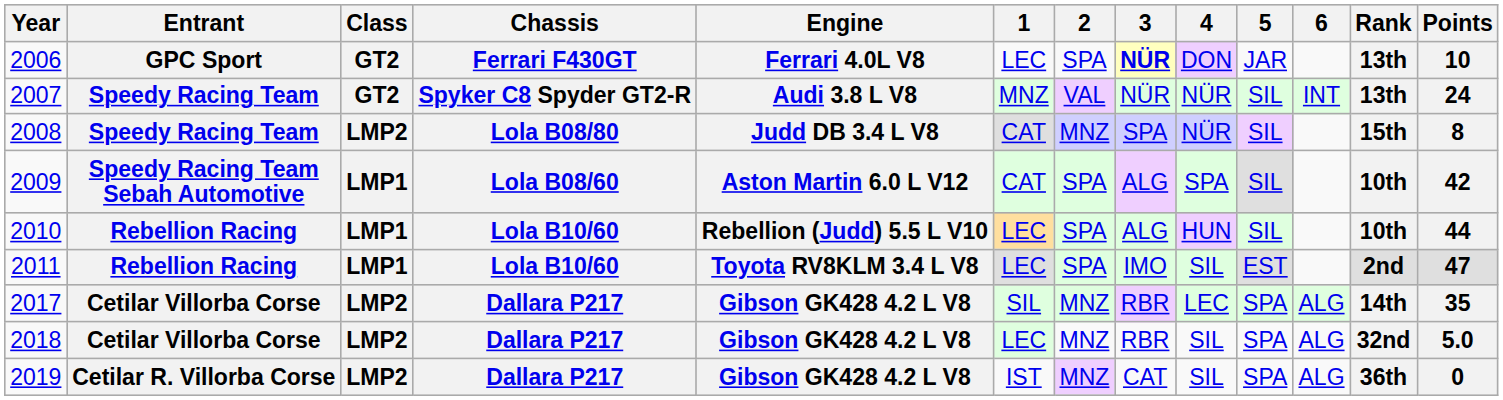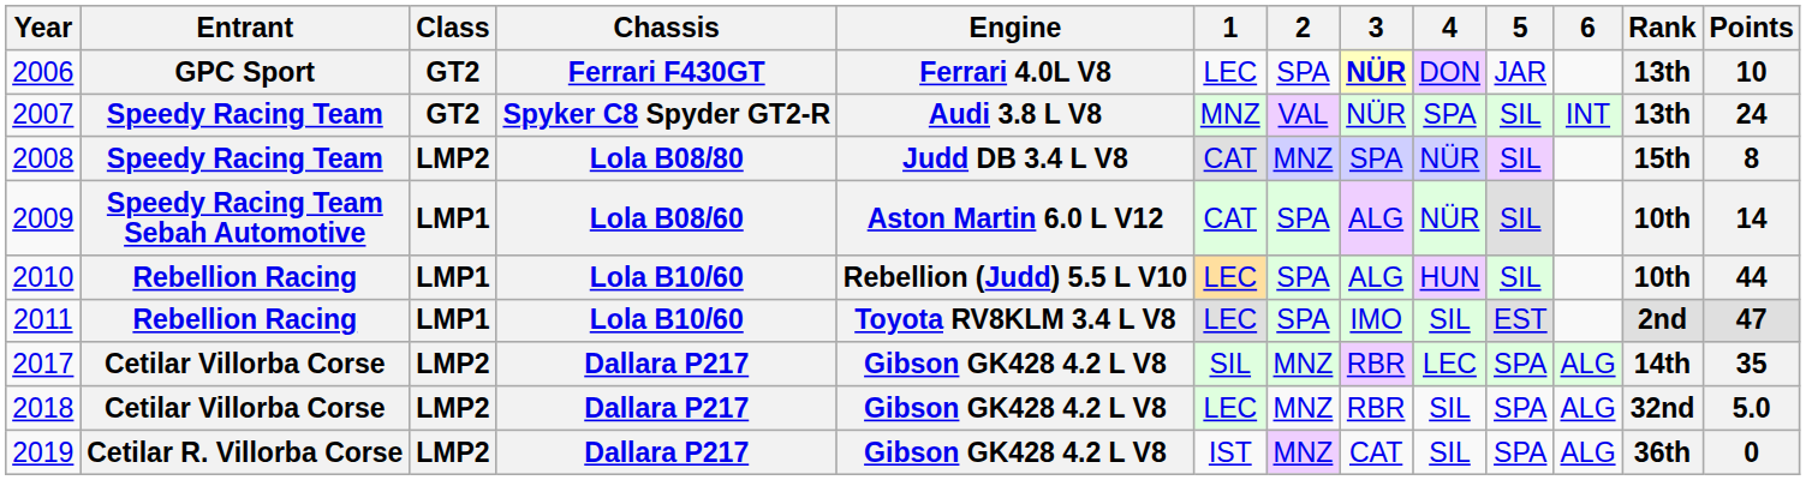 <table class="wikitable" style="text-align:center; font-size:90%">
 <tr>
 <th>Year</th>
 <th>Entrant</th>
 <th>Class</th>
 <th>Chassis</th>
 <th>Engine</th>
 <th>1</th>
 <th>2</th>
 <th>3</th>
 <th>4</th>
 <th>5</th>
 <th>6</th>
 <th>Rank</th>
 <th>Points</th>
 </tr>
 <tr>
 <td><a href='#'>2006</a></td>
 <th>GPC Sport</th>
 <th>GT2</th>
 <th><a href='#'>Ferrari F430GT</a></th>
 <th><a href='#'>Ferrari</a> 4.0L V8</th>
 <td><a href='#'>LEC</a></td>
 <td><a href='#'>SPA</a></td>
 <td style="background:#FFFFBF;"><strong><a href='#'>NÜR</a></strong><br></td>
 <td style="background:#EFCFFF;"><a href='#'>DON</a><br></td>
 <td><a href='#'>JAR</a></td>
 <td></td>
 <th>13th</th>
 <th>10</th>
 </tr>
 <tr>
 <td><a href='#'>2007</a></td>
 <th><a href='#'>Speedy Racing Team</a></th>
 <th>GT2</th>
 <th><a href='#'>Spyker C8</a> Spyder GT2-R</th>
 <th><a href='#'>Audi</a> 3.8 L V8</th>
 <td style="background:#DFFFDF;"><a href='#'>MNZ</a><br></td>
 <td style="background:#EFCFFF;"><a href='#'>VAL</a><br></td>
 <td style="background:#DFFFDF;"><a href='#'>NÜR</a><br></td>
-<td style="background:#DFFFDF;"><a href='#'>NÜR</a><br></td>
+<td style="background:#DFFFDF;"><a href='#'>SPA</a><br></td>
 <td style="background:#DFFFDF;"><a href='#'>SIL</a><br></td>
 <td style="background:#DFFFDF;"><a href='#'>INT</a><br></td>
 <th>13th</th>
 <th>24</th>
 </tr>
 <tr>
 <td><a href='#'>2008</a></td>
 <th><a href='#'>Speedy Racing Team</a></th>
 <th>LMP2</th>
 <th><a href='#'>Lola B08/80</a></th>
 <th><a href='#'>Judd</a> DB 3.4 L V8</th>
 <td style="background:#DFDFDF;"><a href='#'>CAT</a><br></td>
 <td style="background:#CFCFFF;"><a href='#'>MNZ</a><br></td>
 <td style="background:#CFCFFF;"><a href='#'>SPA</a><br></td>
 <td style="background:#CFCFFF;"><a href='#'>NÜR</a><br></td>
 <td style="background:#EFCFFF;"><a href='#'>SIL</a><br></td>
 <td></td>
 <th>15th</th>
 <th>8</th>
 </tr>
 <tr>
 <td><a href='#'>2009</a></td>
 <th><a href='#'>Speedy Racing Team<br>Sebah Automotive</a></th>
 <th>LMP1</th>
 <th><a href='#'>Lola B08/60</a></th>
 <th><a href='#'>Aston Martin</a> 6.0 L V12</th>
 <td style="background:#DFFFDF;"><a href='#'>CAT</a><br></td>
 <td style="background:#DFFFDF;"><a href='#'>SPA</a><br></td>
 <td style="background:#EFCFFF;"><a href='#'>ALG</a><br></td>
-<td style="background:#DFFFDF;"><a href='#'>SPA</a><br></td>
+<td style="background:#DFFFDF;"><a href='#'>NÜR</a><br></td>
 <td style="background:#DFDFDF;"><a href='#'>SIL</a><br></td>
 <td></td>
 <th>10th</th>
-<th>42</th>
+<th>14</th>
 </tr>
 <tr>
 <td><a href='#'>2010</a></td>
 <th><a href='#'>Rebellion Racing</a></th>
 <th>LMP1</th>
 <th><a href='#'>Lola B10/60</a></th>
 <th>Rebellion (<a href='#'>Judd</a>) 5.5 L V10</th>
 <td style="background:#ffdf9f;"><a href='#'>LEC</a><br></td>
 <td style="background:#DFFFDF;"><a href='#'>SPA</a><br></td>
 <td style="background:#DFFFDF;"><a href='#'>ALG</a><br></td>
 <td style="background:#EFCFFF;"><a href='#'>HUN</a><br></td>
 <td style="background:#DFFFDF;"><a href='#'>SIL</a><br></td>
 <td></td>
 <th>10th</th>
 <th>44</th>
 </tr>
 <tr>
 <td><a href='#'>2011</a></td>
 <th><a href='#'>Rebellion Racing</a></th>
 <th>LMP1</th>
 <th><a href='#'>Lola B10/60</a></th>
 <th><a href='#'>Toyota</a> RV8KLM 3.4 L V8</th>
 <td style="background:#DFDFDF;"><a href='#'>LEC</a><br></td>
 <td style="background:#DFFFDF;"><a href='#'>SPA</a><br></td>
 <td style="background:#DFFFDF;"><a href='#'>IMO</a><br></td>
 <td style="background:#DFFFDF;"><a href='#'>SIL</a><br></td>
 <td style="background:#DFDFDF;"><a href='#'>EST</a><br></td>
 <td></td>
 <th style="background:#DFDFDF;">2nd</th>
 <th style="background:#DFDFDF;">47</th>
 </tr>
 <tr>
 <td><a href='#'>2017</a></td>
 <th>Cetilar Villorba Corse</th>
 <th>LMP2</th>
 <th><a href='#'>Dallara P217</a></th>
 <th><a href='#'>Gibson</a> GK428 4.2 L V8</th>
 <td style="background:#DFFFDF;"><a href='#'>SIL</a><br></td>
 <td style="background:#DFFFDF;"><a href='#'>MNZ</a><br></td>
 <td style="background:#EFCFFF;"><a href='#'>RBR</a><br></td>
 <td style="background:#DFFFDF;"><a href='#'>LEC</a><br></td>
 <td style="background:#DFFFDF;"><a href='#'>SPA</a><br></td>
 <td style="background:#DFFFDF;"><a href='#'>ALG</a><br></td>
 <th>14th</th>
 <th>35</th>
 </tr>
 <tr>
 <td><a href='#'>2018</a></td>
 <th>Cetilar Villorba Corse</th>
 <th>LMP2</th>
 <th><a href='#'>Dallara P217</a></th>
 <th><a href='#'>Gibson</a> GK428 4.2 L V8</th>
 <td style="background:#DFFFDF;"><a href='#'>LEC</a><br></td>
 <td><a href='#'>MNZ</a></td>
 <td><a href='#'>RBR</a></td>
 <td><a href='#'>SIL</a></td>
 <td><a href='#'>SPA</a></td>
 <td><a href='#'>ALG</a></td>
 <th>32nd</th>
 <th>5.0</th>
 </tr>
 <tr>
 <td><a href='#'>2019</a></td>
 <th>Cetilar R. Villorba Corse</th>
 <th>LMP2</th>
 <th><a href='#'>Dallara P217</a></th>
 <th><a href='#'>Gibson</a> GK428 4.2 L V8</th>
 <td><a href='#'>IST</a></td>
 <td style="background:#EFCFFF;"><a href='#'>MNZ</a><br></td>
 <td><a href='#'>CAT</a></td>
 <td><a href='#'>SIL</a></td>
 <td><a href='#'>SPA</a></td>
 <td><a href='#'>ALG</a></td>
 <th>36th</th>
 <th>0</th>
 </tr>
 </table>
